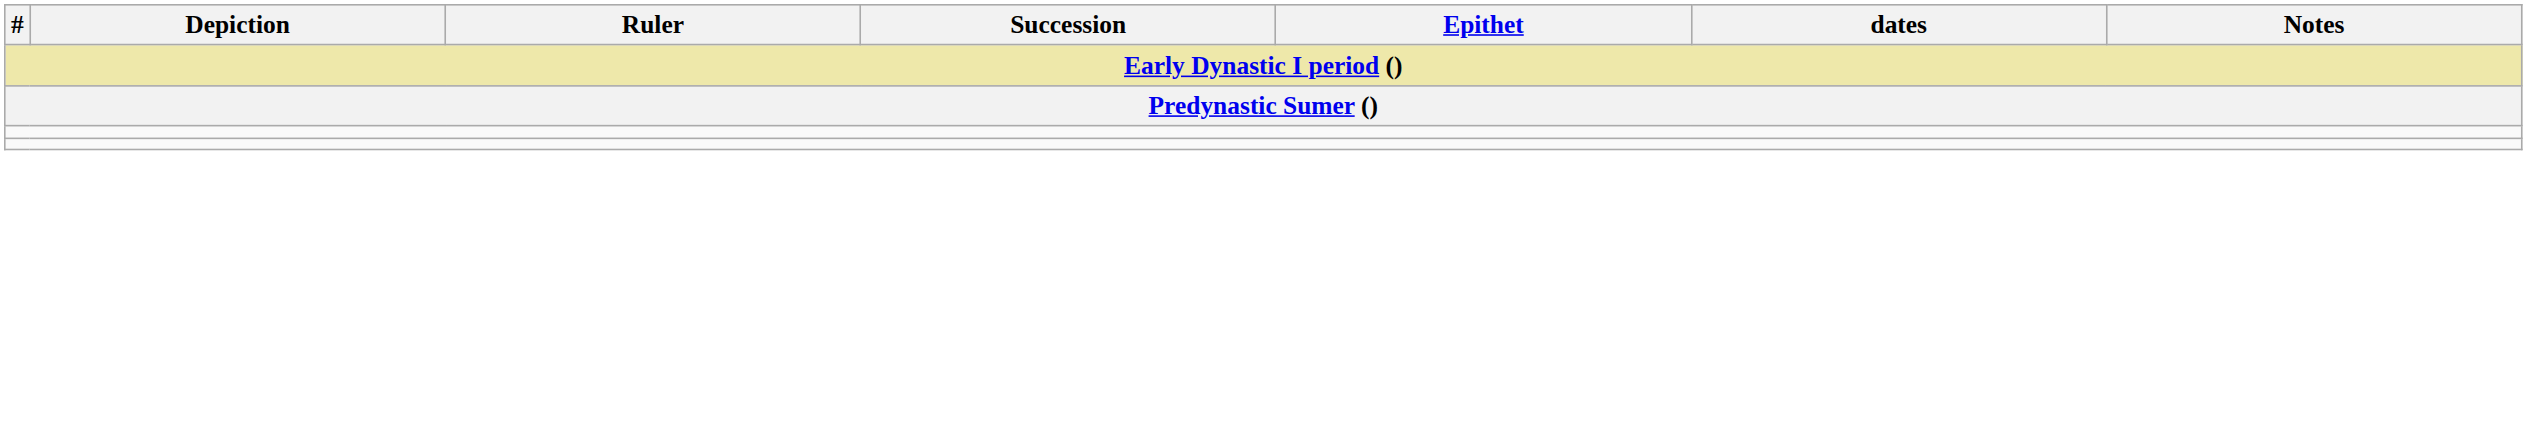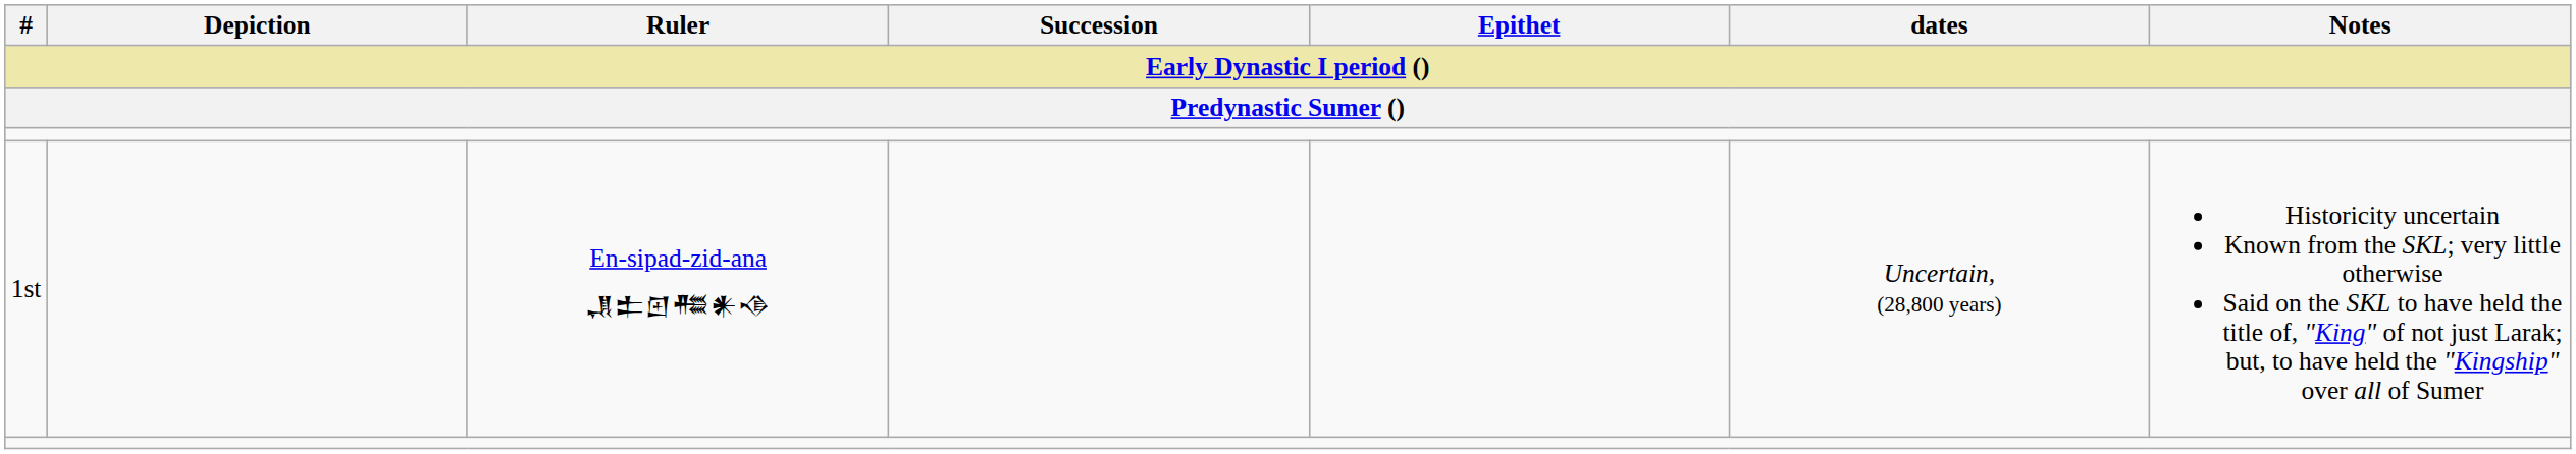 <table class="wikitable"border="1"style="width:100%;text-align:center">
 <tr>
 <th width="1%">#</th>
 <th width="16.5%">Depiction</th>
 <th width="16.5%">Ruler</th>
 <th width="16.5%">Succession</th>
 <th width="16.5%"><a href='#'>Epithet</a></th>
 <th width="16.5%"> dates</th>
 <th width="16.5%">Notes</th>
 </tr>
 <tr>
 <td colspan="7"align="center"style="background-color:palegoldenrod"><strong><a href='#'>Early Dynastic I period</a> ()</strong></td>
 </tr>
 <tr>
 <th colspan="7"><a href='#'>Predynastic Sumer</a> ()</th>
 </tr>
 <tr>
 <td colspan="7"align="left"></td>
 </tr>
 <tr>
+<td>1st</td>
+<td></td>
+<td><a href='#'>En-sipad-zid-ana</a><br>𒂗𒉺𒇻𒍣𒀭𒈾</td>
+<td></td>
+<td></td>
+<td><em>Uncertain,</em> <br><small>(28,800 years)</small></td>
+<td><br><ul><li>Historicity uncertain</li><li>Known from the <em>SKL</em>; very little otherwise</li><li>Said on the <em>SKL</em> to have held the title of, <em>"<a href='#'>King</a>"</em> of not just Larak; but, to have held the <em>"<a href='#'>Kingship</a>"</em> over <em>all</em> of Sumer</li></ul></td>
+</tr>
+<tr>
 <td colspan="7"align="left"></td>
 </tr>
 </table>
